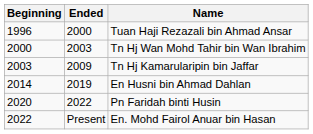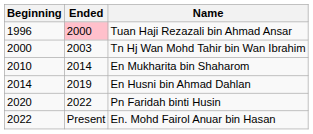 <table class="wikitable">
 <tr>
 <th>Beginning</th>
 <th>Ended</th>
 <th>Name</th>
 </tr>
 <tr>
 <td>1996</td>
-<td>2000</td>
+<td style="background: pink;">2000</td>
 <td>Tuan Haji Rezazali bin Ahmad Ansar</td>
 </tr>
 <tr>
 <td>2000</td>
 <td>2003</td>
 <td>Tn Hj Wan Mohd Tahir bin Wan Ibrahim</td>
 </tr>
 <tr>
-<td>2003</td>
-<td>2009</td>
-<td>Tn Hj Kamarularipin bin Jaffar</td>
+<td>2010</td>
+<td>2014</td>
+<td>En Mukharita bin Shaharom</td>
 </tr>
 <tr>
 <td>2014</td>
 <td>2019</td>
 <td>En Husni bin Ahmad Dahlan</td>
 </tr>
 <tr>
 <td>2020</td>
 <td>2022</td>
 <td>Pn Faridah binti Husin</td>
 </tr>
 <tr>
 <td>2022</td>
 <td>Present</td>
 <td>En. Mohd Fairol Anuar bin Hasan</td>
 </tr>
 </table>
